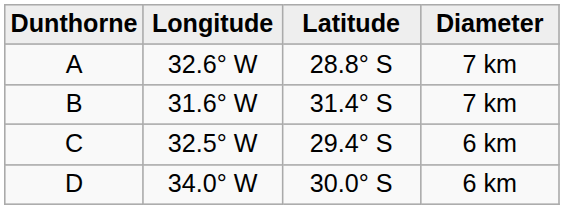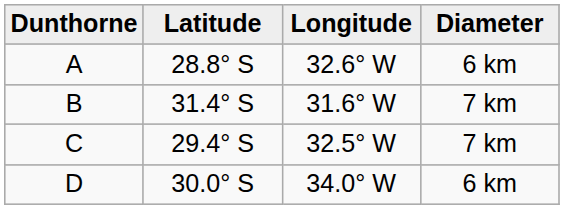 <table class="wikitable">
 <tr>
 <th width="25%" style="background:#eeeeee;">Dunthorne</th>
+<th width="25%" style="background:#eeeeee;">Latitude</th>
 <th width="25%" style="background:#eeeeee;">Longitude</th>
-<th width="25%" style="background:#eeeeee;">Latitude</th>
 <th width="25%" style="background:#eeeeee;">Diameter</th>
 </tr>
 <tr>
 <td align="center">A</td>
+<td align="center">28.8° S</td>
 <td align="center">32.6° W</td>
-<td align="center">28.8° S</td>
-<td align="center">7 km</td>
+<td align="center">6 km</td>
 </tr>
 <tr>
 <td align="center">B</td>
+<td align="center">31.4° S</td>
 <td align="center">31.6° W</td>
-<td align="center">31.4° S</td>
 <td align="center">7 km</td>
 </tr>
 <tr>
 <td align="center">C</td>
+<td align="center">29.4° S</td>
 <td align="center">32.5° W</td>
-<td align="center">29.4° S</td>
-<td align="center">6 km</td>
+<td align="center">7 km</td>
 </tr>
 <tr>
 <td align="center">D</td>
+<td align="center">30.0° S</td>
 <td align="center">34.0° W</td>
-<td align="center">30.0° S</td>
 <td align="center">6 km</td>
 </tr>
 </table>
